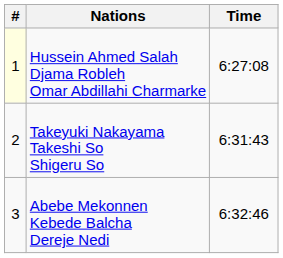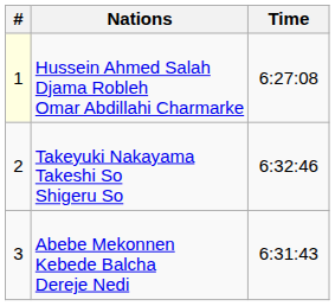 <table class="wikitable" style="text-align:center;">
 <tr>
 <th width=8%>#</th>
 <th width=67%>Nations</th>
 <th width=25%>Time</th>
 </tr>
 <tr>
 <td style="background: lightyellow;">1</td>
 <td align="left"><br><a href='#'>Hussein Ahmed Salah</a><br><a href='#'>Djama Robleh</a><br><a href='#'>Omar Abdillahi Charmarke</a></td>
 <td>6:27:08</td>
 </tr>
 <tr>
 <td>2</td>
 <td align="left"><br><a href='#'>Takeyuki Nakayama</a><br><a href='#'>Takeshi So</a><br><a href='#'>Shigeru So</a></td>
-<td>6:31:43</td>
+<td>6:32:46</td>
 </tr>
 <tr>
 <td>3</td>
 <td align="left"><br><a href='#'>Abebe Mekonnen</a><br><a href='#'>Kebede Balcha</a><br><a href='#'>Dereje Nedi</a></td>
-<td>6:32:46</td>
+<td>6:31:43</td>
 </tr>
 </table>
